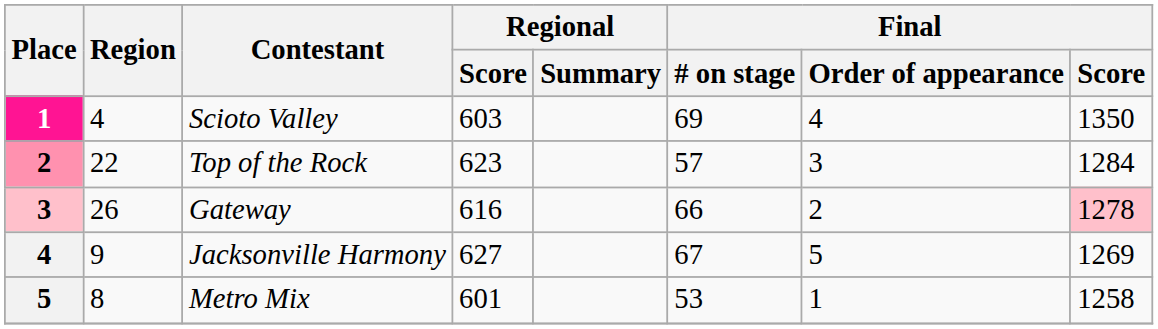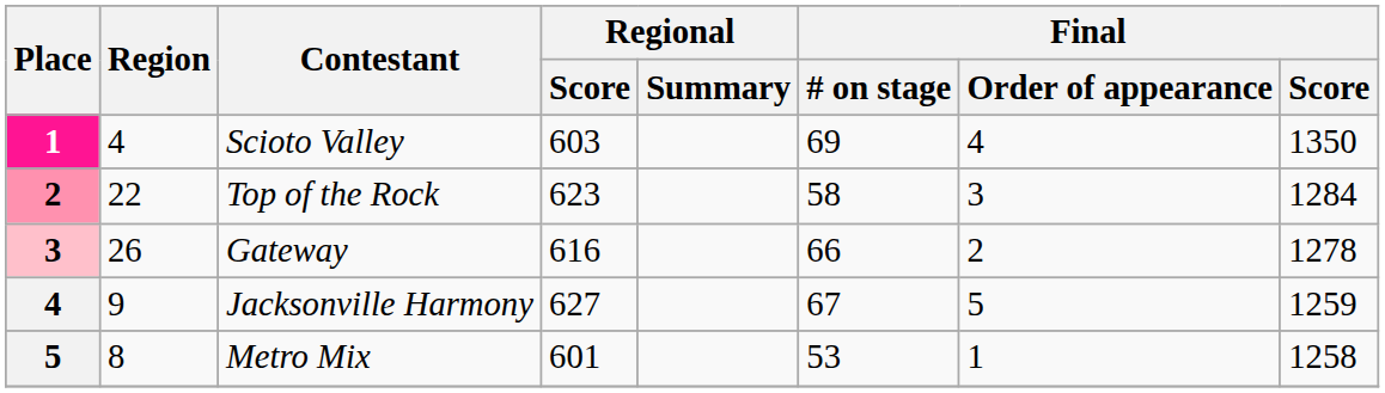 <table class="wikitable sortable">
 <tr>
 <th scope="col" rowspan="2">Place</th>
 <th scope="col" rowspan="2">Region</th>
 <th scope="col" rowspan="2">Contestant</th>
 <th colspan="2" scope="col">Regional</th>
 <th colspan="3">Final</th>
 </tr>
 <tr>
 <th scope="col">Score</th>
 <th scope="col" class="unsortable">Summary</th>
 <th># on stage</th>
 <th scope="col">Order of appearance</th>
 <th scope="col">Score</th>
 </tr>
 <tr>
 <th scope="row" style="background: #FF1493; color:#fff;">1</th>
 <td>4</td>
 <td><em>Scioto Valley</em></td>
 <td>603</td>
 <td></td>
 <td>69</td>
 <td>4</td>
 <td>1350</td>
 </tr>
 <tr>
 <th scope="row" style="background: #FF91AF;">2</th>
 <td>22</td>
 <td><em>Top of the Rock</em></td>
 <td>623</td>
 <td></td>
-<td>57</td>
+<td>58</td>
 <td>3</td>
 <td>1284</td>
 </tr>
 <tr>
 <th scope="row" style="background: pink;">3</th>
 <td>26</td>
 <td><em>Gateway</em></td>
 <td>616</td>
 <td></td>
 <td>66</td>
 <td>2</td>
-<td style="background: pink;">1278</td>
+<td>1278</td>
 </tr>
 <tr>
 <th>4</th>
 <td>9</td>
 <td><em>Jacksonville Harmony</em></td>
 <td>627</td>
 <td></td>
 <td>67</td>
 <td>5</td>
-<td>1269</td>
+<td>1259</td>
 </tr>
 <tr>
 <th>5</th>
 <td>8</td>
 <td><em>Metro Mix</em></td>
 <td>601</td>
 <td></td>
 <td>53</td>
 <td>1</td>
 <td>1258</td>
 </tr>
 <tr>
 </tr>
 </table>
